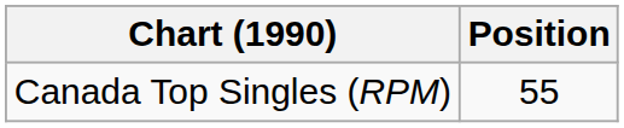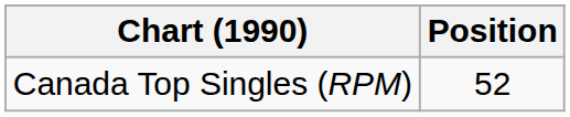 <table class="wikitable sortable">
 <tr>
 <th>Chart (1990)</th>
 <th>Position</th>
 </tr>
 <tr>
 <td align="left">Canada Top Singles (<em>RPM</em>)</td>
-<td align="center">55</td>
+<td align="center">52</td>
 </tr>
 </table>
